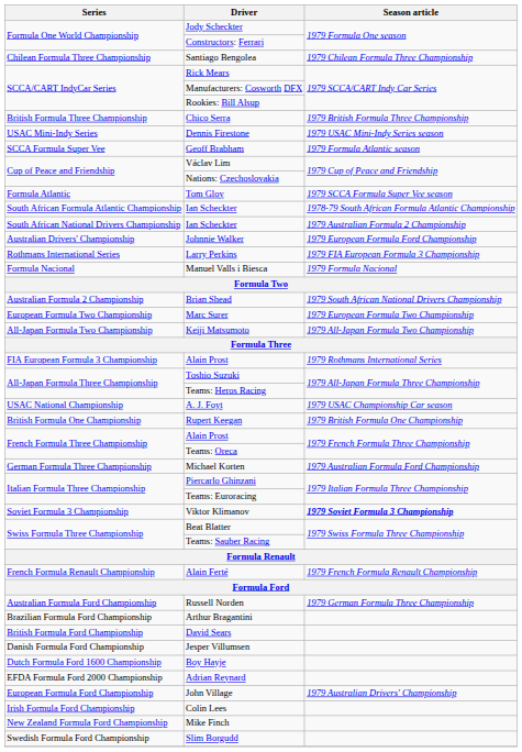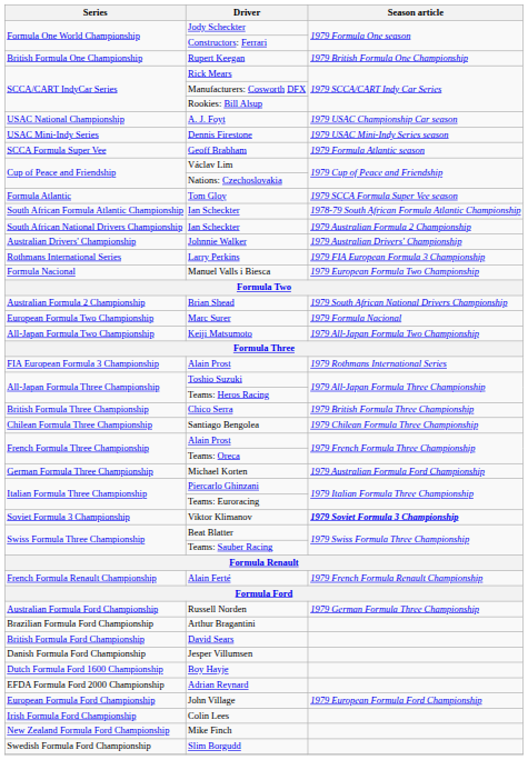 <table class="wikitable" style="font-size: 87%;">
 <tr>
 <th>Series</th>
 <th>Driver</th>
 <th>Season article</th>
 </tr>
 <tr>
 <td rowspan=2><a href='#'>Formula One World Championship</a></td>
 <td> <a href='#'>Jody Scheckter</a></td>
 <td rowspan=2><em><a href='#'>1979 Formula One season</a></em></td>
 </tr>
 <tr>
 <td><a href='#'>Constructors</a>:  <a href='#'>Ferrari</a></td>
 </tr>
 <tr>
-<td><a href='#'>Chilean Formula Three Championship</a></td>
-<td> Santiago Bengolea</td>
-<td><em><a href='#'>1979 Chilean Formula Three Championship</a></em></td>
+<td><a href='#'>British Formula One Championship</a></td>
+<td> <a href='#'>Rupert Keegan</a></td>
+<td><em><a href='#'>1979 British Formula One Championship</a></em></td>
 </tr>
 <tr>
 <td rowspan=3><a href='#'>SCCA/CART IndyCar Series</a></td>
 <td> <a href='#'>Rick Mears</a></td>
 <td rowspan=3><em><a href='#'>1979 SCCA/CART Indy Car Series</a></em></td>
 </tr>
 <tr>
 <td>Manufacturers:  <a href='#'>Cosworth</a> <a href='#'>DFX</a></td>
 </tr>
 <tr>
 <td>Rookies:  <a href='#'>Bill Alsup</a></td>
 </tr>
 <tr>
-<td><a href='#'>British Formula Three Championship</a></td>
-<td> <a href='#'>Chico Serra</a></td>
-<td><em><a href='#'>1979 British Formula Three Championship</a></em></td>
+<td><a href='#'>USAC National Championship</a></td>
+<td> <a href='#'>A. J. Foyt</a></td>
+<td><em><a href='#'>1979 USAC Championship Car season</a></em></td>
 </tr>
 <tr>
 <td><a href='#'>USAC Mini-Indy Series</a></td>
 <td> <a href='#'>Dennis Firestone</a></td>
 <td><em><a href='#'>1979 USAC Mini-Indy Series season</a></em></td>
 </tr>
 <tr>
 <td><a href='#'>SCCA Formula Super Vee</a></td>
 <td> <a href='#'>Geoff Brabham</a></td>
 <td><em><a href='#'>1979 Formula Atlantic season</a></em></td>
 </tr>
 <tr>
 <td rowspan=2><a href='#'>Cup of Peace and Friendship</a></td>
 <td> Václav Lim</td>
 <td rowspan=2><em><a href='#'>1979 Cup of Peace and Friendship</a></em></td>
 </tr>
 <tr>
 <td>Nations:  <a href='#'>Czechoslovakia</a></td>
 </tr>
 <tr>
 <td><a href='#'>Formula Atlantic</a></td>
 <td> <a href='#'>Tom Gloy</a></td>
 <td><em><a href='#'>1979 SCCA Formula Super Vee season</a></em></td>
 </tr>
 <tr>
 <td><a href='#'>South African Formula Atlantic Championship</a></td>
 <td> <a href='#'>Ian Scheckter</a></td>
 <td><em><a href='#'>1978-79 South African Formula Atlantic Championship</a></em></td>
 </tr>
 <tr>
 <td><a href='#'>South African National Drivers Championship</a></td>
 <td> <a href='#'>Ian Scheckter</a></td>
 <td><em><a href='#'>1979 Australian Formula 2 Championship</a></em></td>
 </tr>
 <tr>
 <td><a href='#'>Australian Drivers' Championship</a></td>
 <td> <a href='#'>Johnnie Walker</a></td>
-<td><em><a href='#'>1979 European Formula Ford Championship</a></em></td>
+<td><em><a href='#'>1979 Australian Drivers' Championship</a></em></td>
 </tr>
 <tr>
 <td><a href='#'>Rothmans International Series</a></td>
 <td> <a href='#'>Larry Perkins</a></td>
 <td><em><a href='#'>1979 FIA European Formula 3 Championship</a></em></td>
 </tr>
 <tr>
 <td><a href='#'>Formula Nacional</a></td>
 <td> Manuel Valls i Biesca</td>
-<td><em><a href='#'>1979 Formula Nacional</a></em></td>
+<td><em><a href='#'>1979 European Formula Two Championship</a></em></td>
 </tr>
 <tr>
 <th colspan=3><a href='#'>Formula Two</a></th>
 </tr>
 <tr>
 <td><a href='#'>Australian Formula 2 Championship</a></td>
 <td> <a href='#'>Brian Shead</a></td>
 <td><em><a href='#'>1979 South African National Drivers Championship</a></em></td>
 </tr>
 <tr>
 <td><a href='#'>European Formula Two Championship</a></td>
 <td> <a href='#'>Marc Surer</a></td>
-<td><em><a href='#'>1979 European Formula Two Championship</a></em></td>
+<td><em><a href='#'>1979 Formula Nacional</a></em></td>
 </tr>
 <tr>
 <td><a href='#'>All-Japan Formula Two Championship</a></td>
 <td> <a href='#'>Keiji Matsumoto</a></td>
 <td><em><a href='#'>1979 All-Japan Formula Two Championship</a></em></td>
 </tr>
 <tr>
 <th colspan=3 align=center><a href='#'>Formula Three</a></th>
 </tr>
 <tr>
 <td><a href='#'>FIA European Formula 3 Championship</a></td>
 <td> <a href='#'>Alain Prost</a></td>
 <td><em><a href='#'>1979 Rothmans International Series</a></em></td>
 </tr>
 <tr>
 <td rowspan="2"><a href='#'>All-Japan Formula Three Championship</a></td>
 <td> <a href='#'>Toshio Suzuki</a></td>
 <td rowspan="2"><em><a href='#'>1979 All-Japan Formula Three Championship</a></em></td>
 </tr>
 <tr>
 <td>Teams:  <a href='#'>Heros Racing</a></td>
 </tr>
 <tr>
-<td><a href='#'>USAC National Championship</a></td>
-<td> <a href='#'>A. J. Foyt</a></td>
-<td><em><a href='#'>1979 USAC Championship Car season</a></em></td>
+<td><a href='#'>British Formula Three Championship</a></td>
+<td> <a href='#'>Chico Serra</a></td>
+<td><em><a href='#'>1979 British Formula Three Championship</a></em></td>
 </tr>
 <tr>
-<td><a href='#'>British Formula One Championship</a></td>
-<td> <a href='#'>Rupert Keegan</a></td>
-<td><em><a href='#'>1979 British Formula One Championship</a></em></td>
+<td><a href='#'>Chilean Formula Three Championship</a></td>
+<td> Santiago Bengolea</td>
+<td><em><a href='#'>1979 Chilean Formula Three Championship</a></em></td>
 </tr>
 <tr>
 <td rowspan=2><a href='#'>French Formula Three Championship</a></td>
 <td> <a href='#'>Alain Prost</a></td>
 <td rowspan=2><em><a href='#'>1979 French Formula Three Championship</a></em></td>
 </tr>
 <tr>
 <td>Teams:  <a href='#'>Oreca</a></td>
 </tr>
 <tr>
 <td><a href='#'>German Formula Three Championship</a></td>
 <td> Michael Korten</td>
 <td><em><a href='#'>1979 Australian Formula Ford Championship</a></em></td>
 </tr>
 <tr>
 <td rowspan=2><a href='#'>Italian Formula Three Championship</a></td>
 <td> <a href='#'>Piercarlo Ghinzani</a></td>
 <td rowspan=2><em><a href='#'>1979 Italian Formula Three Championship</a></em></td>
 </tr>
 <tr>
 <td>Teams:  Euroracing</td>
 </tr>
 <tr>
 <td><a href='#'>Soviet Formula 3 Championship</a></td>
 <td> Viktor Klimanov</td>
 <td><strong><em><a href='#'>1979 Soviet Formula 3 Championship</a></em></strong></td>
 </tr>
 <tr>
 <td rowspan="2"><a href='#'>Swiss Formula Three Championship</a></td>
 <td> Beat Blatter</td>
 <td rowspan="2"><em><a href='#'>1979 Swiss Formula Three Championship</a></em></td>
 </tr>
 <tr>
 <td>Teams:  <a href='#'>Sauber Racing</a></td>
 </tr>
 <tr>
 <th colspan=3><a href='#'>Formula Renault</a></th>
 </tr>
 <tr>
 <td><a href='#'>French Formula Renault Championship</a></td>
 <td> <a href='#'>Alain Ferté</a></td>
 <td><em><a href='#'>1979 French Formula Renault Championship</a></em></td>
 </tr>
 <tr>
 <th colspan=3><a href='#'>Formula Ford</a></th>
 </tr>
 <tr>
 <td><a href='#'>Australian Formula Ford Championship</a></td>
 <td> Russell Norden</td>
 <td><em><a href='#'>1979 German Formula Three Championship</a></em></td>
 </tr>
 <tr>
 <td>Brazilian Formula Ford Championship</td>
 <td> Arthur Bragantini</td>
 <td></td>
 </tr>
 <tr>
 <td><a href='#'>British Formula Ford Championship</a></td>
 <td> <a href='#'>David Sears</a></td>
 <td></td>
 </tr>
 <tr>
 <td>Danish Formula Ford Championship</td>
 <td> Jesper Villumsen</td>
 <td></td>
 </tr>
 <tr>
 <td><a href='#'>Dutch Formula Ford 1600 Championship</a></td>
 <td> <a href='#'>Boy Hayje</a></td>
 <td></td>
 </tr>
 <tr>
 <td>EFDA Formula Ford 2000 Championship</td>
 <td> <a href='#'>Adrian Reynard</a></td>
 <td></td>
 </tr>
 <tr>
 <td><a href='#'>European Formula Ford Championship</a></td>
 <td> John Village</td>
-<td><em><a href='#'>1979 Australian Drivers' Championship</a></em></td>
+<td><em><a href='#'>1979 European Formula Ford Championship</a></em></td>
 </tr>
 <tr>
 <td><a href='#'>Irish Formula Ford Championship</a></td>
 <td> Colin Lees</td>
 <td></td>
 </tr>
 <tr>
 <td><a href='#'>New Zealand Formula Ford Championship</a></td>
 <td> Mike Finch</td>
 <td></td>
 </tr>
 <tr>
 <td>Swedish Formula Ford Championship</td>
 <td> <a href='#'>Slim Borgudd</a></td>
 <td></td>
 </tr>
 <tr>
 </tr>
 </table>
